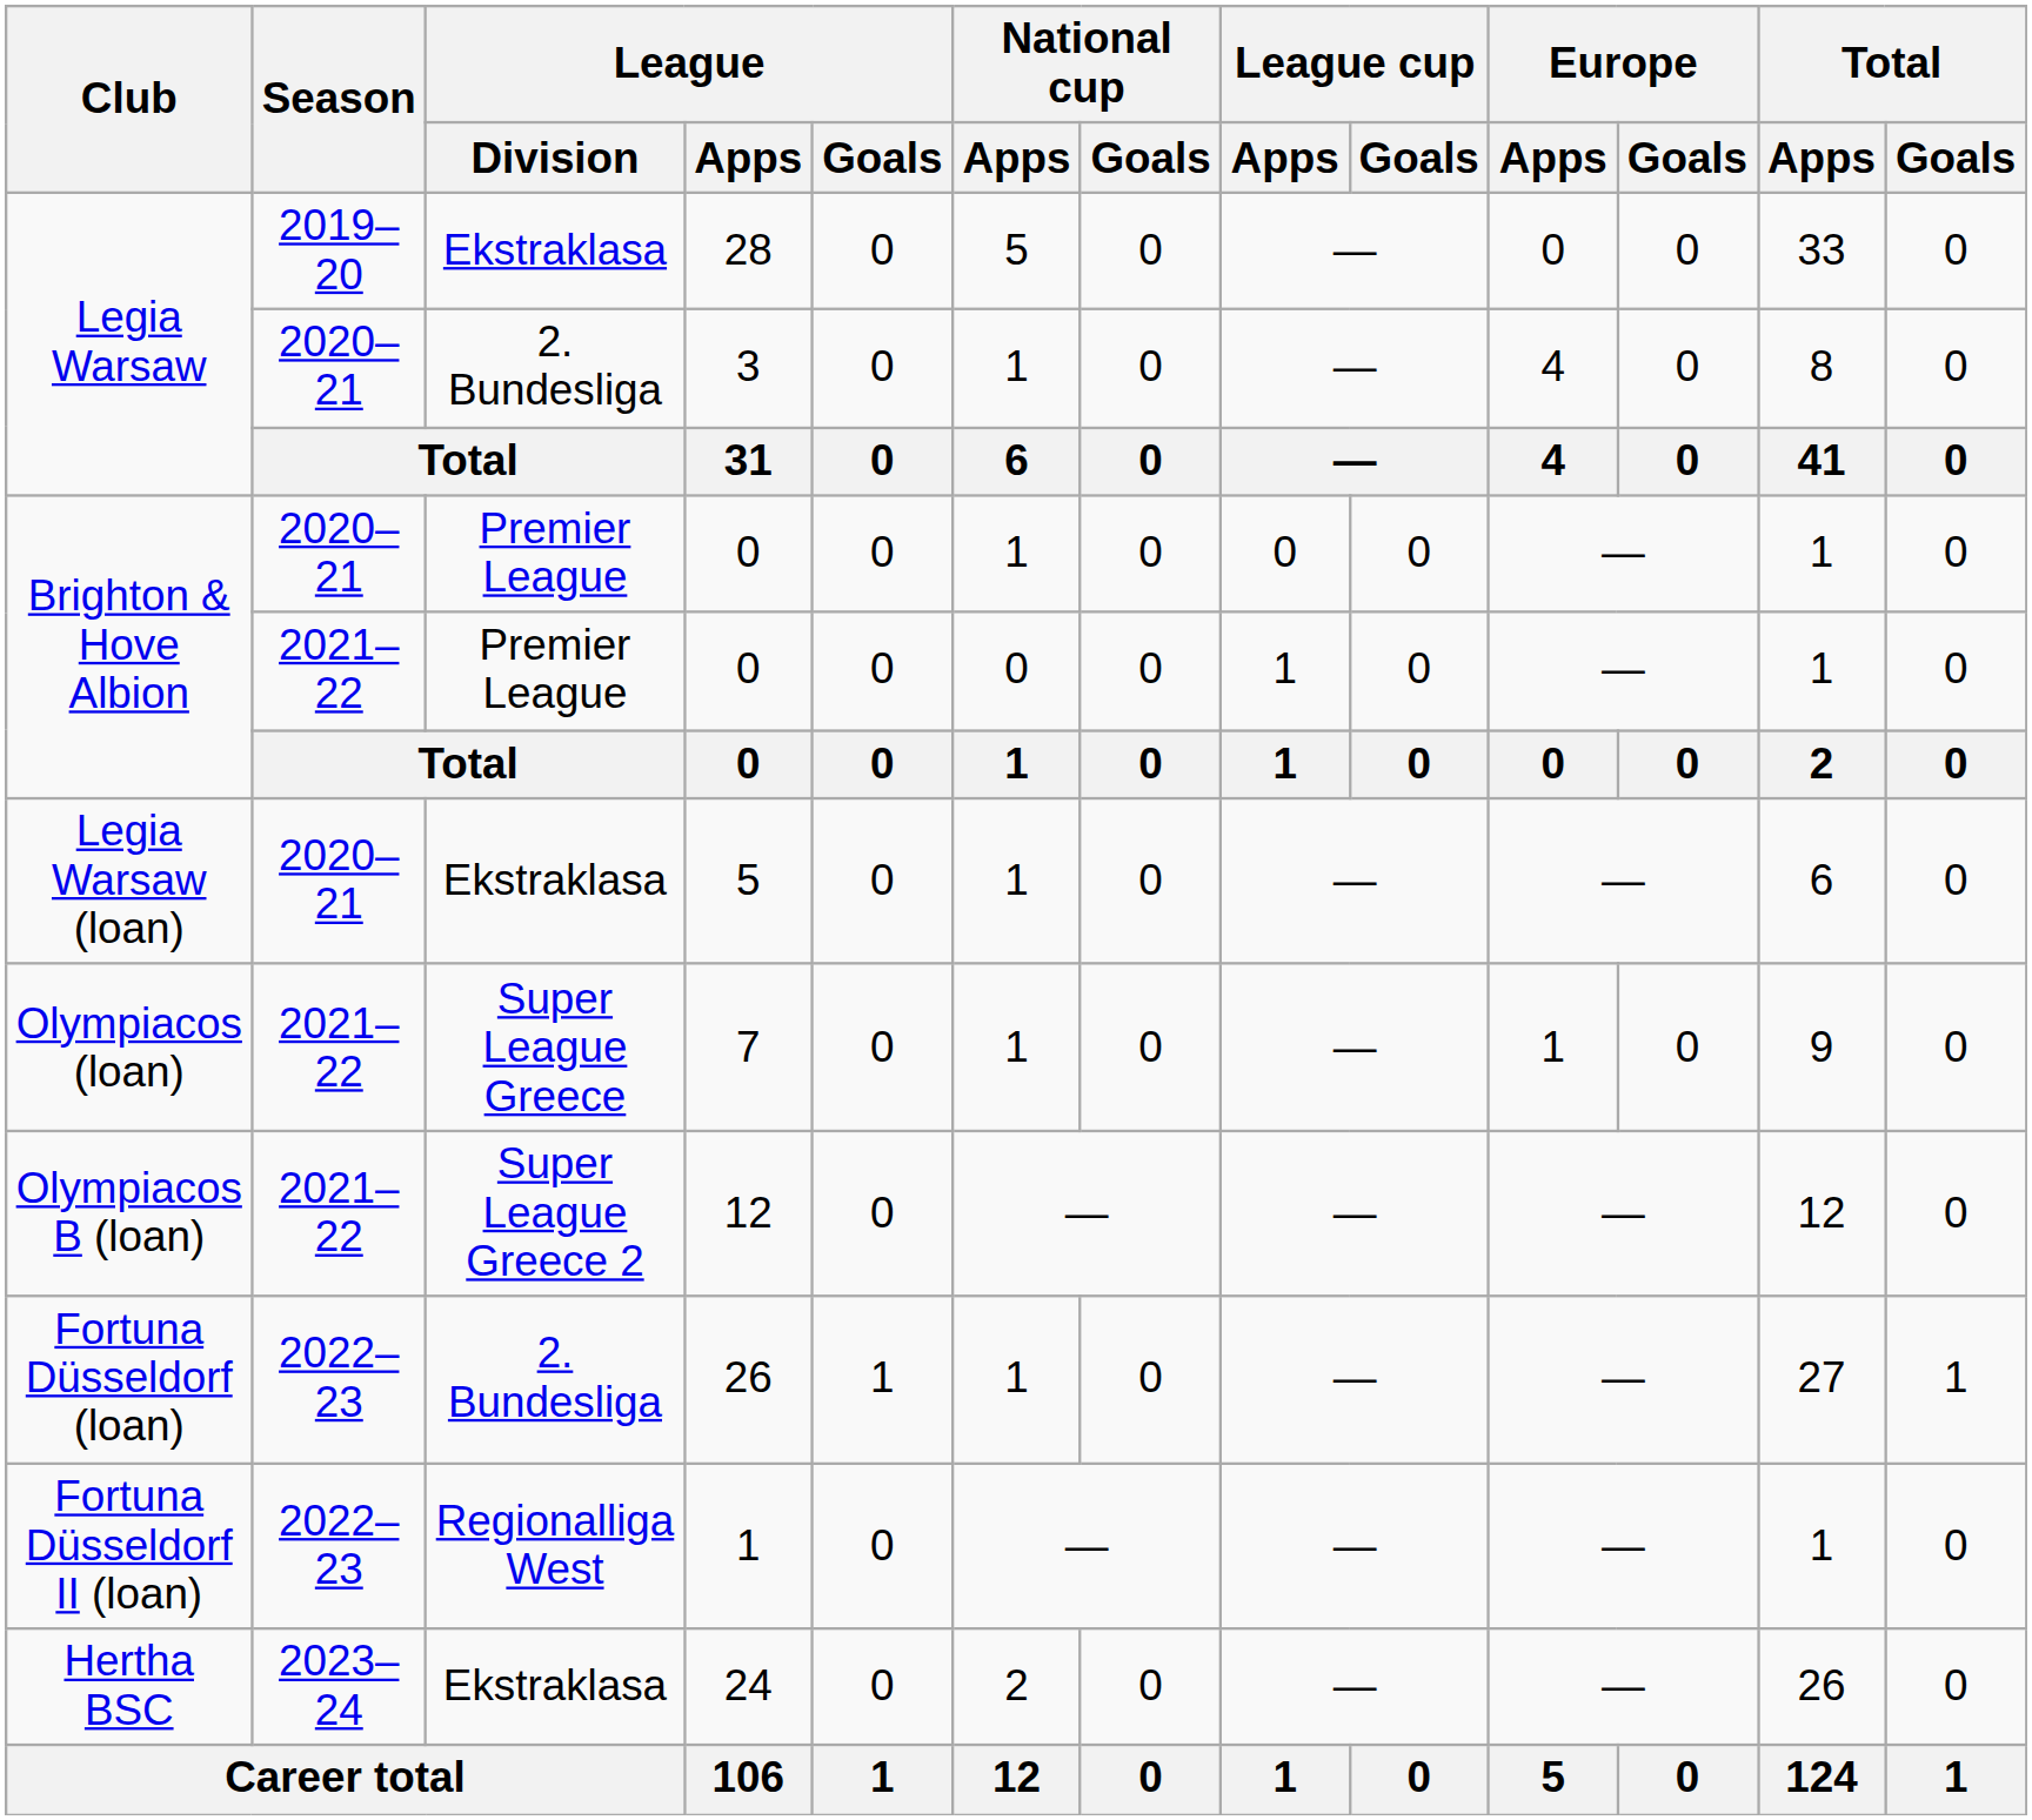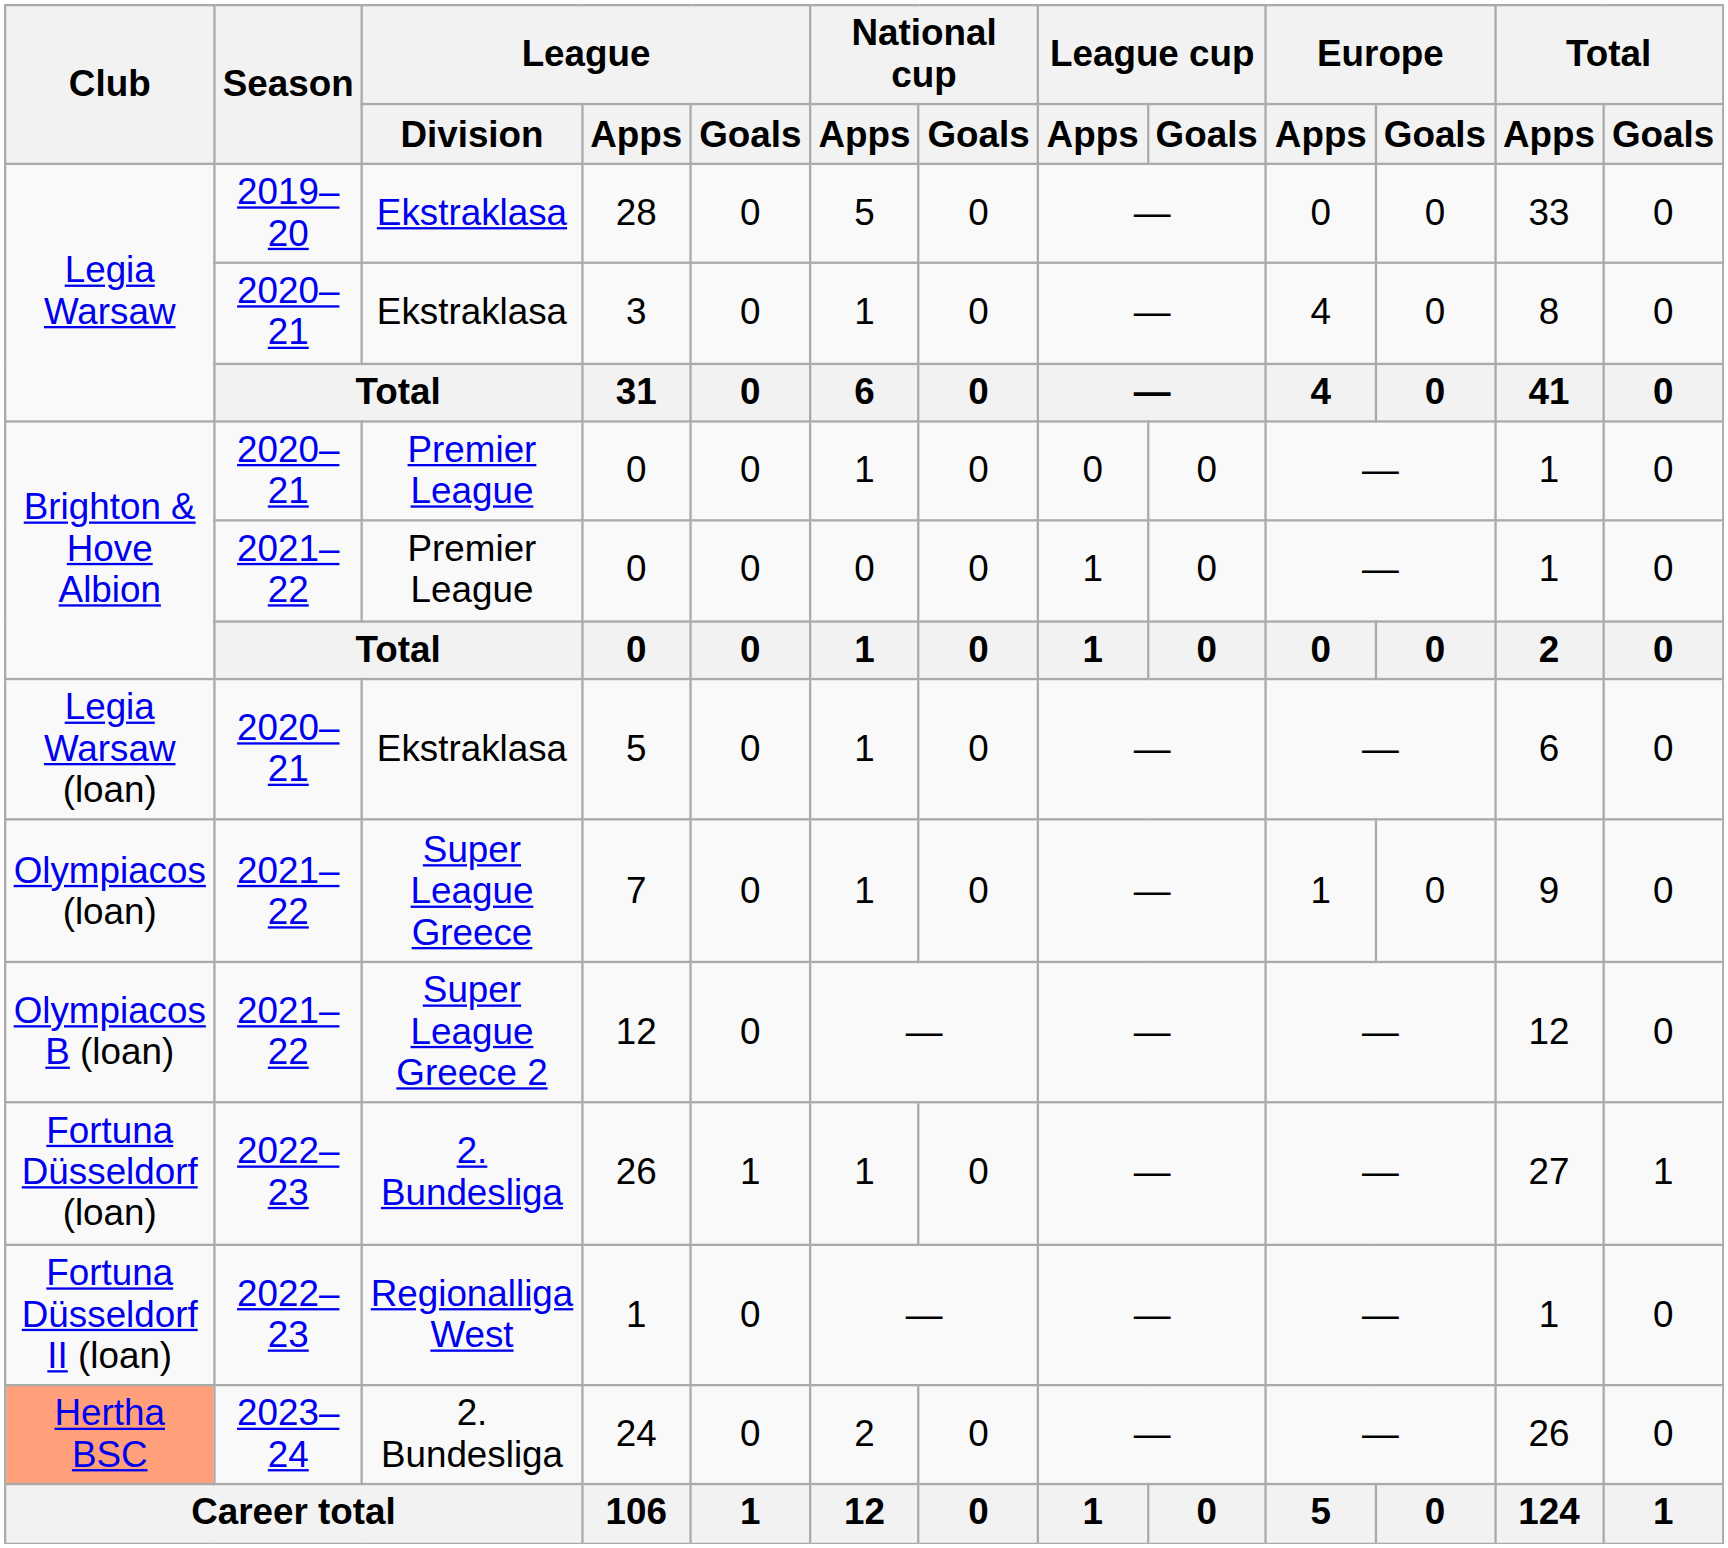 <table class="wikitable" style="text-align:center">
 <tr>
 <th rowspan="2">Club</th>
 <th rowspan="2">Season</th>
 <th colspan="3">League</th>
 <th colspan="2">National cup</th>
 <th colspan="2">League cup</th>
 <th colspan="2">Europe</th>
 <th colspan="2">Total</th>
 </tr>
 <tr>
 <th>Division</th>
 <th>Apps</th>
 <th>Goals</th>
 <th>Apps</th>
 <th>Goals</th>
 <th>Apps</th>
 <th>Goals</th>
 <th>Apps</th>
 <th>Goals</th>
 <th>Apps</th>
 <th>Goals</th>
 </tr>
 <tr>
 <td rowspan="3"><a href='#'>Legia Warsaw</a></td>
 <td><a href='#'>2019–20</a></td>
 <td><a href='#'>Ekstraklasa</a></td>
 <td>28</td>
 <td>0</td>
 <td>5</td>
 <td>0</td>
 <td colspan="2">—</td>
 <td>0</td>
 <td>0</td>
 <td>33</td>
 <td>0</td>
 </tr>
 <tr>
 <td><a href='#'>2020–21</a></td>
-<td>2. Bundesliga</td>
+<td>Ekstraklasa</td>
 <td>3</td>
 <td>0</td>
 <td>1</td>
 <td>0</td>
 <td colspan="2">—</td>
 <td>4</td>
 <td>0</td>
 <td>8</td>
 <td>0</td>
 </tr>
 <tr>
 <th colspan="2">Total</th>
 <th>31</th>
 <th>0</th>
 <th>6</th>
 <th>0</th>
 <th colspan="2">—</th>
 <th>4</th>
 <th>0</th>
 <th>41</th>
 <th>0</th>
 </tr>
 <tr>
 <td rowspan="3"><a href='#'>Brighton & Hove Albion</a></td>
 <td><a href='#'>2020–21</a></td>
 <td><a href='#'>Premier League</a></td>
 <td>0</td>
 <td>0</td>
 <td>1</td>
 <td>0</td>
 <td>0</td>
 <td>0</td>
 <td colspan="2">—</td>
 <td>1</td>
 <td>0</td>
 </tr>
 <tr>
 <td><a href='#'>2021–22</a></td>
 <td>Premier League</td>
 <td>0</td>
 <td>0</td>
 <td>0</td>
 <td>0</td>
 <td>1</td>
 <td>0</td>
 <td colspan="2">—</td>
 <td>1</td>
 <td>0</td>
 </tr>
 <tr>
 <th colspan="2">Total</th>
 <th>0</th>
 <th>0</th>
 <th>1</th>
 <th>0</th>
 <th>1</th>
 <th>0</th>
 <th>0</th>
 <th>0</th>
 <th>2</th>
 <th>0</th>
 </tr>
 <tr>
 <td><a href='#'>Legia Warsaw</a> (loan)</td>
 <td><a href='#'>2020–21</a></td>
 <td>Ekstraklasa</td>
 <td>5</td>
 <td>0</td>
 <td>1</td>
 <td>0</td>
 <td colspan="2">—</td>
 <td colspan="2">—</td>
 <td>6</td>
 <td>0</td>
 </tr>
 <tr>
 <td><a href='#'>Olympiacos</a> (loan)</td>
 <td><a href='#'>2021–22</a></td>
 <td><a href='#'>Super League Greece</a></td>
 <td>7</td>
 <td>0</td>
 <td>1</td>
 <td>0</td>
 <td colspan="2">—</td>
 <td>1</td>
 <td>0</td>
 <td>9</td>
 <td>0</td>
 </tr>
 <tr>
 <td><a href='#'>Olympiacos B</a> (loan)</td>
 <td><a href='#'>2021–22</a></td>
 <td><a href='#'>Super League Greece 2</a></td>
 <td>12</td>
 <td>0</td>
 <td colspan="2">—</td>
 <td colspan="2">—</td>
 <td colspan="2">—</td>
 <td>12</td>
 <td>0</td>
 </tr>
 <tr>
 <td><a href='#'>Fortuna Düsseldorf</a> (loan)</td>
 <td><a href='#'>2022–23</a></td>
 <td><a href='#'>2. Bundesliga</a></td>
 <td>26</td>
 <td>1</td>
 <td>1</td>
 <td>0</td>
 <td colspan="2">—</td>
 <td colspan="2">—</td>
 <td>27</td>
 <td>1</td>
 </tr>
 <tr>
 <td><a href='#'>Fortuna Düsseldorf II</a> (loan)</td>
 <td><a href='#'>2022–23</a></td>
 <td><a href='#'>Regionalliga West</a></td>
 <td>1</td>
 <td>0</td>
 <td colspan="2">—</td>
 <td colspan="2">—</td>
 <td colspan="2">—</td>
 <td>1</td>
 <td>0</td>
 </tr>
 <tr>
-<td><a href='#'>Hertha BSC</a></td>
+<td style="background: lightsalmon;"><a href='#'>Hertha BSC</a></td>
 <td><a href='#'>2023–24</a></td>
-<td>Ekstraklasa</td>
+<td>2. Bundesliga</td>
 <td>24</td>
 <td>0</td>
 <td>2</td>
 <td>0</td>
 <td colspan="2">—</td>
 <td colspan="2">—</td>
 <td>26</td>
 <td>0</td>
 </tr>
 <tr>
 <th colspan="3">Career total</th>
 <th>106</th>
 <th>1</th>
 <th>12</th>
 <th>0</th>
 <th>1</th>
 <th>0</th>
 <th>5</th>
 <th>0</th>
 <th>124</th>
 <th>1</th>
 </tr>
 </table>
